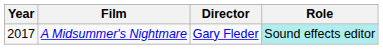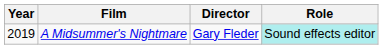 <table class="wikitable">
 <tr>
 <th>Year</th>
 <th>Film</th>
 <th>Director</th>
 <th>Role</th>
 </tr>
 <tr>
-<td>2017</td>
+<td>2019</td>
 <td><em><a href='#'>A Midsummer's Nightmare</a></em></td>
 <td><a href='#'>Gary Fleder</a></td>
 <td style="background: paleturquoise;">Sound effects editor</td>
 </tr>
 </table>
